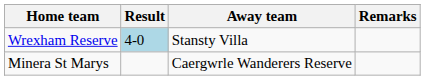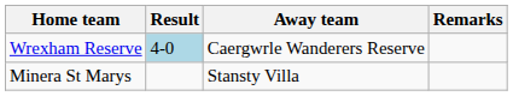 <table class="wikitable">
 <tr>
 <th>Home team</th>
 <th>Result</th>
 <th>Away team</th>
 <th>Remarks</th>
 </tr>
 <tr>
 <td><a href='#'>Wrexham Reserve</a></td>
 <td style="background: lightblue;">4-0</td>
-<td>Stansty Villa</td>
+<td>Caergwrle Wanderers Reserve</td>
 <td></td>
 </tr>
 <tr>
 <td>Minera St Marys</td>
 <td></td>
-<td>Caergwrle Wanderers Reserve</td>
+<td>Stansty Villa</td>
 <td></td>
 </tr>
 </table>
